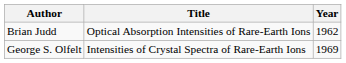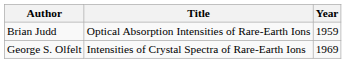 <table class="wikitable">
 <tr>
 <th>Author</th>
 <th>Title</th>
 <th>Year</th>
 </tr>
 <tr>
 <td>Brian Judd</td>
 <td>Optical Absorption Intensities of Rare-Earth Ions</td>
-<td>1962</td>
+<td>1959</td>
 </tr>
 <tr>
 <td>George S. Olfelt</td>
 <td>Intensities of Crystal Spectra of Rare-Earth Ions</td>
 <td>1969</td>
 </tr>
 </table>
